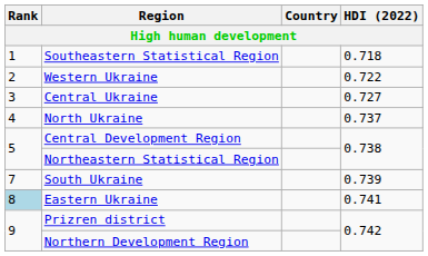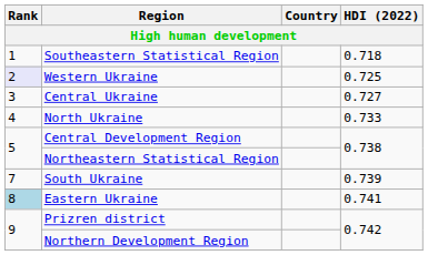 <table class="wikitable sortable">
 <tr>
 <th>Rank</th>
 <th>Region</th>
 <th>Country</th>
 <th>HDI (2022)</th>
 </tr>
 <tr>
 <th colspan="4" style="color:#0c0;">High human development</th>
 </tr>
 <tr>
 <td>1</td>
 <td><a href='#'>Southeastern Statistical Region</a></td>
 <td></td>
 <td>0.718</td>
 </tr>
 <tr>
-<td>2</td>
+<td style="background: lavender;">2</td>
 <td><a href='#'>Western Ukraine</a></td>
 <td></td>
-<td>0.722</td>
+<td>0.725</td>
 </tr>
 <tr>
 <td>3</td>
 <td><a href='#'>Central Ukraine</a></td>
 <td></td>
 <td>0.727</td>
 </tr>
 <tr>
 <td>4</td>
 <td><a href='#'>North Ukraine</a></td>
 <td></td>
-<td>0.737</td>
+<td>0.733</td>
 </tr>
 <tr>
 <td rowspan="2">5</td>
 <td><a href='#'>Central Development Region</a></td>
 <td></td>
 <td rowspan="2">0.738</td>
 </tr>
 <tr>
 <td><a href='#'>Northeastern Statistical Region</a></td>
 <td></td>
 </tr>
 <tr>
 <td>7</td>
 <td><a href='#'>South Ukraine</a></td>
 <td></td>
 <td>0.739</td>
 </tr>
 <tr>
 <td style="background: lightblue;">8</td>
 <td><a href='#'>Eastern Ukraine</a></td>
 <td></td>
 <td>0.741</td>
 </tr>
 <tr>
 <td rowspan="2">9</td>
 <td><a href='#'>Prizren district</a></td>
 <td></td>
 <td rowspan="2">0.742</td>
 </tr>
 <tr>
 <td><a href='#'>Northern Development Region</a></td>
 <td></td>
 </tr>
 </table>
